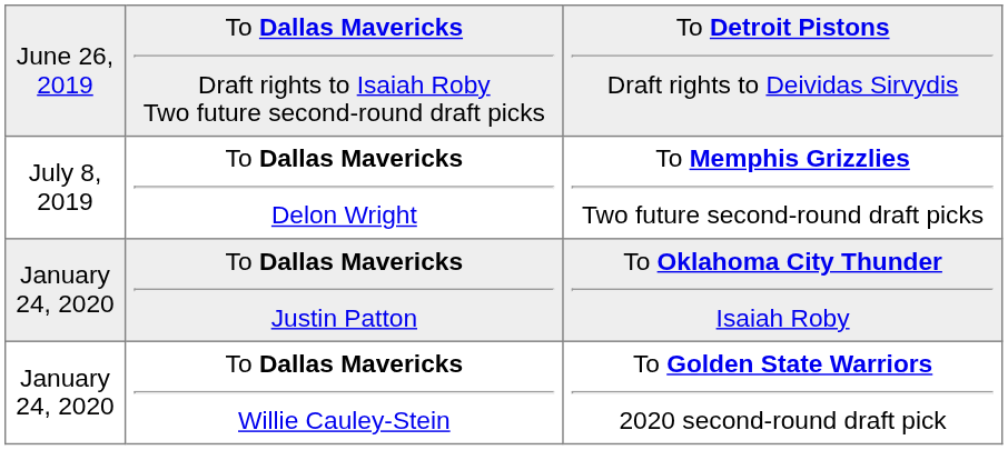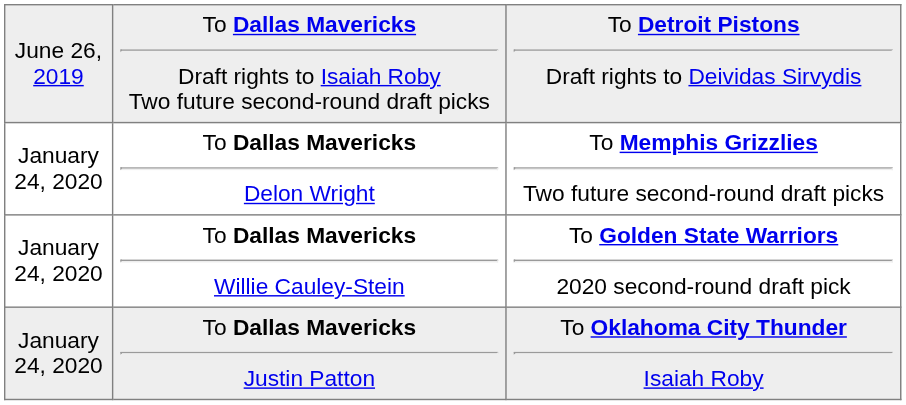 <table border="1" style="border-collapse:collapse; text-align:center; width:50%;"  cellpadding="5">
 <tr style="background:#eee;">
 <td style="width:12%">June 26, <a href='#'>2019</a></td>
 <td style="width:44%; vertical-align:top;">To <strong><a href='#'>Dallas Mavericks</a></strong><hr>Draft rights to <a href='#'>Isaiah Roby</a><br>Two future second-round draft picks</td>
 <td style="width:44%; vertical-align:top;">To <strong><a href='#'>Detroit Pistons</a></strong><hr>Draft rights to <a href='#'>Deividas Sirvydis</a></td>
 </tr>
 <tr>
-<td style="width:12%">July 8, 2019</td>
+<td style="width:12%">January 24, 2020</td>
 <td style="width:44%; vertical-align:top;">To <strong>Dallas Mavericks</strong><hr><a href='#'>Delon Wright</a></td>
 <td style="width:44%; vertical-align:top;">To <strong><a href='#'>Memphis Grizzlies</a></strong><hr>Two future second-round draft picks</td>
+</tr>
+<tr>
+<td style="width:12%">January 24, 2020</td>
+<td style="width:44%; vertical-align:top;">To <strong>Dallas Mavericks</strong><hr><a href='#'>Willie Cauley-Stein</a></td>
+<td style="width:44%; vertical-align:top;">To <strong><a href='#'>Golden State Warriors</a></strong><hr>2020 second-round draft pick</td>
 </tr>
 <tr style="background:#eee;">
 <td style="width:12%">January 24, 2020</td>
 <td style="width:44%; vertical-align:top;">To <strong>Dallas Mavericks</strong><hr><a href='#'>Justin Patton</a></td>
 <td style="width:44%; vertical-align:top;">To <strong><a href='#'>Oklahoma City Thunder</a></strong><hr><a href='#'>Isaiah Roby</a></td>
 </tr>
-<tr>
-<td style="width:12%">January 24, 2020</td>
-<td style="width:44%; vertical-align:top;">To <strong>Dallas Mavericks</strong><hr><a href='#'>Willie Cauley-Stein</a></td>
-<td style="width:44%; vertical-align:top;">To <strong><a href='#'>Golden State Warriors</a></strong><hr>2020 second-round draft pick</td>
-</tr>
 </table>
